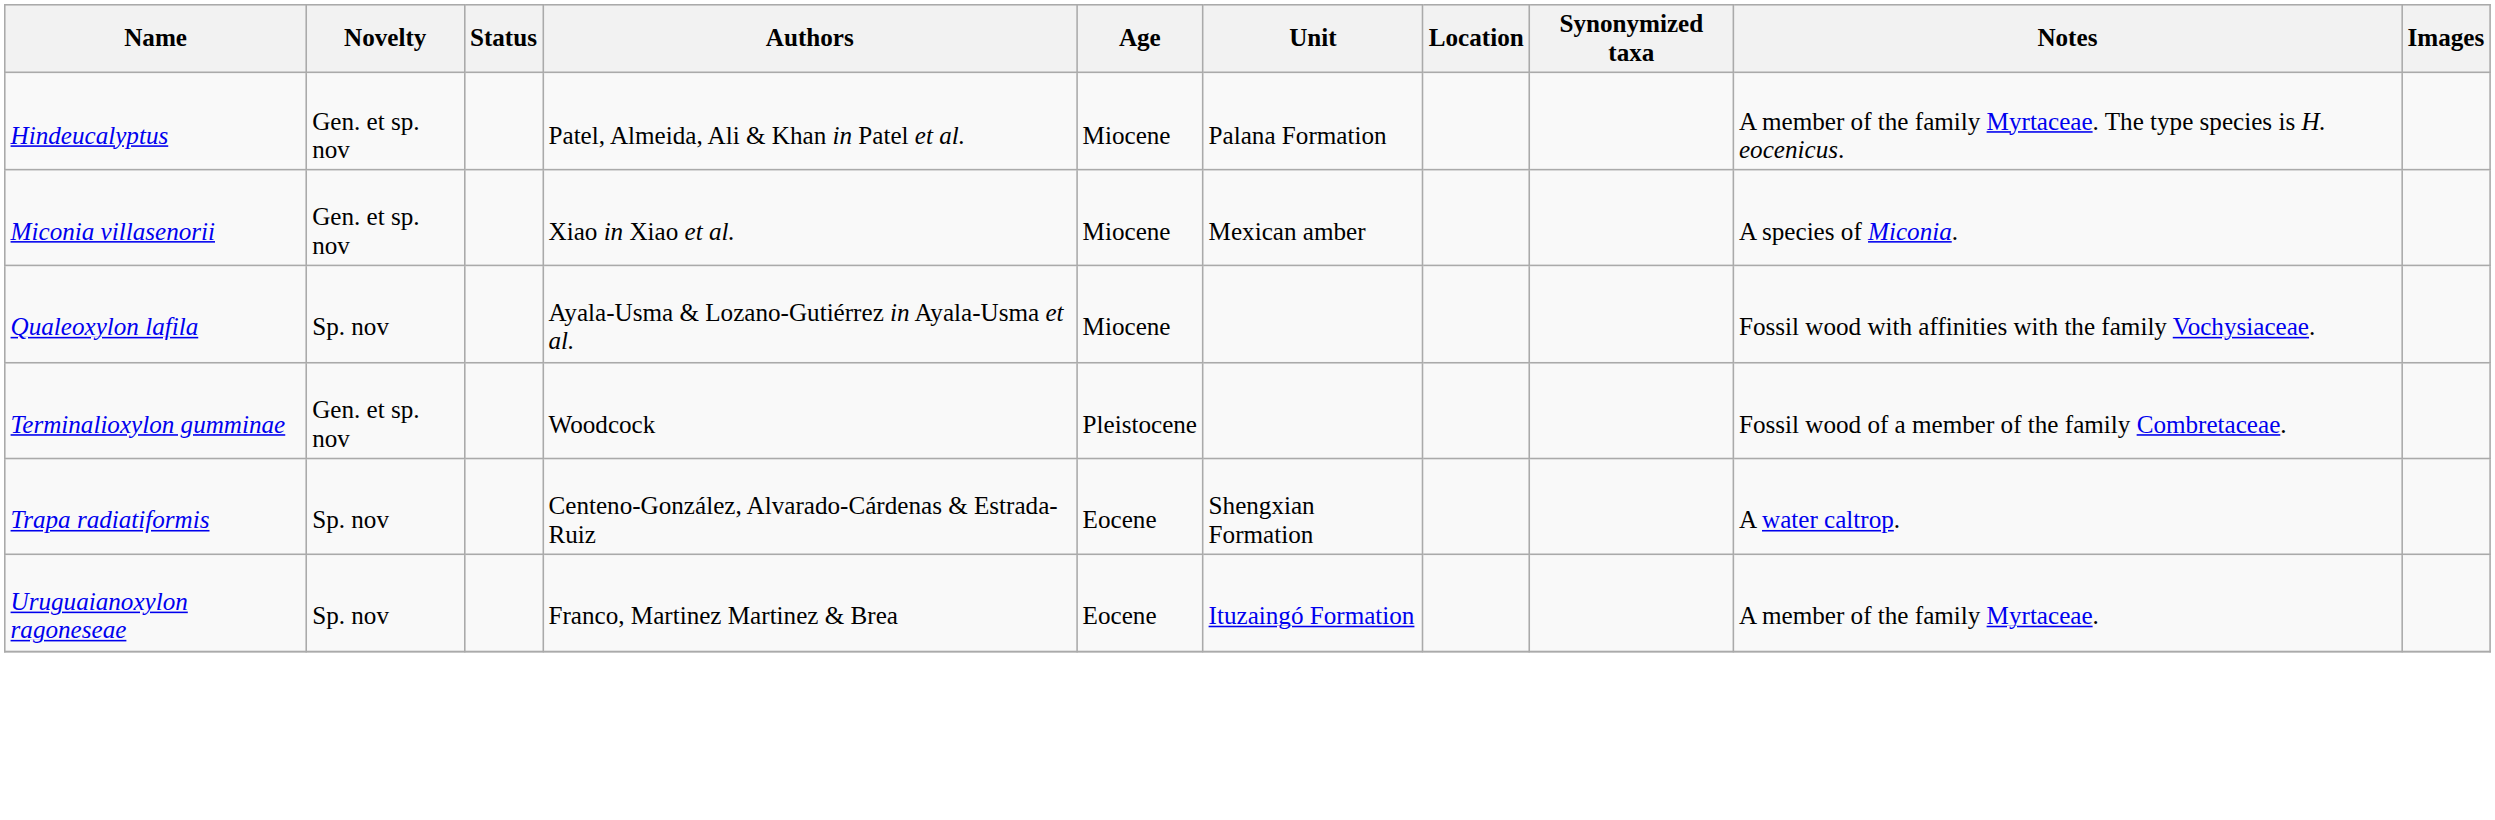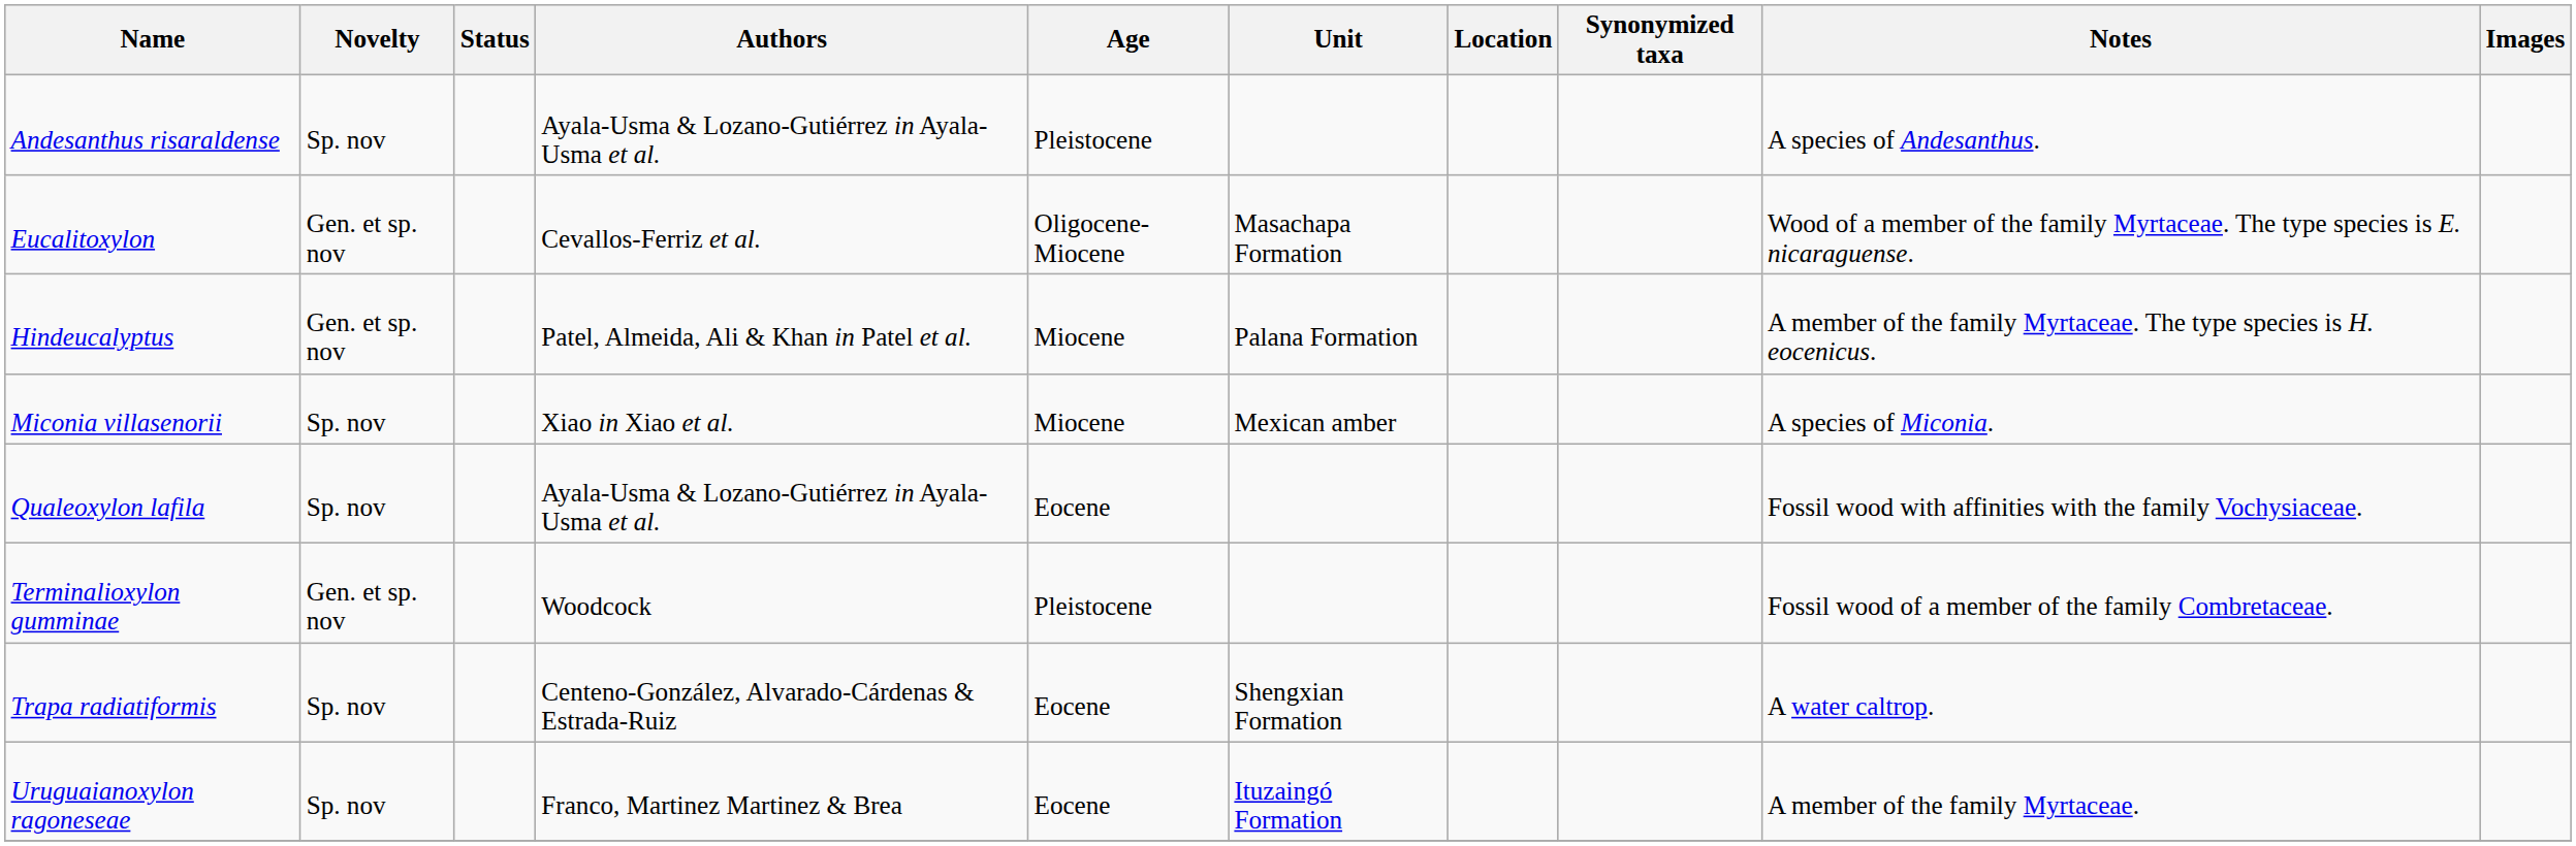 <table class="wikitable sortable" align="center" width="100%">
 <tr>
 <th>Name</th>
 <th>Novelty</th>
 <th>Status</th>
 <th>Authors</th>
 <th>Age</th>
 <th>Unit</th>
 <th>Location</th>
 <th>Synonymized taxa</th>
 <th>Notes</th>
 <th>Images</th>
+</tr>
+<tr>
+<td><br><em><a href='#'>Andesanthus risaraldense</a></em></td>
+<td><br>Sp. nov</td>
+<td></td>
+<td><br>Ayala-Usma & Lozano-Gutiérrez <em>in</em> Ayala-Usma <em>et al.</em></td>
+<td><br>Pleistocene</td>
+<td></td>
+<td><br></td>
+<td></td>
+<td><br>A species of <em><a href='#'>Andesanthus</a></em>.</td>
+<td></td>
+</tr>
+<tr>
+<td><br><em><a href='#'>Eucalitoxylon</a></em></td>
+<td><br>Gen. et sp. nov</td>
+<td></td>
+<td><br>Cevallos-Ferriz <em>et al.</em></td>
+<td><br>Oligocene-Miocene</td>
+<td><br>Masachapa Formation</td>
+<td><br></td>
+<td></td>
+<td><br>Wood of a member of the family <a href='#'>Myrtaceae</a>. The type species is <em>E. nicaraguense</em>.</td>
+<td></td>
 </tr>
 <tr>
 <td><br><em><a href='#'>Hindeucalyptus</a></em></td>
 <td><br>Gen. et sp. nov</td>
 <td></td>
 <td><br>Patel, Almeida, Ali & Khan <em>in</em> Patel <em>et al.</em></td>
 <td><br>Miocene</td>
 <td><br>Palana Formation</td>
 <td><br></td>
 <td></td>
 <td><br>A member of the family <a href='#'>Myrtaceae</a>. The type species is <em>H. eocenicus</em>.</td>
 <td></td>
 </tr>
 <tr>
 <td><br><em><a href='#'>Miconia villasenorii</a></em></td>
-<td><br>Gen. et sp. nov</td>
+<td><br>Sp. nov</td>
 <td></td>
 <td><br>Xiao <em>in</em> Xiao <em>et al.</em></td>
 <td><br>Miocene</td>
 <td><br>Mexican amber</td>
 <td><br></td>
 <td></td>
 <td><br>A species of <em><a href='#'>Miconia</a></em>.</td>
 <td></td>
 </tr>
 <tr>
 <td><br><em><a href='#'>Qualeoxylon lafila</a></em></td>
 <td><br>Sp. nov</td>
 <td></td>
 <td><br>Ayala-Usma & Lozano-Gutiérrez <em>in</em> Ayala-Usma <em>et al.</em></td>
-<td><br>Miocene</td>
+<td><br>Eocene</td>
 <td></td>
 <td><br></td>
 <td></td>
 <td><br>Fossil wood with affinities with the family <a href='#'>Vochysiaceae</a>.</td>
 <td></td>
 </tr>
 <tr>
 <td><br><em><a href='#'>Terminalioxylon gumminae</a></em></td>
 <td><br>Gen. et sp. nov</td>
 <td></td>
 <td><br>Woodcock</td>
 <td><br>Pleistocene</td>
 <td></td>
 <td><br></td>
 <td></td>
 <td><br>Fossil wood of a member of the family <a href='#'>Combretaceae</a>.</td>
 <td></td>
 </tr>
 <tr>
 <td><br><em><a href='#'>Trapa radiatiformis</a></em></td>
 <td><br>Sp. nov</td>
 <td></td>
 <td><br>Centeno-González, Alvarado-Cárdenas & Estrada-Ruiz</td>
 <td><br>Eocene</td>
 <td><br>Shengxian Formation</td>
 <td><br></td>
 <td></td>
 <td><br>A <a href='#'>water caltrop</a>.</td>
 <td></td>
 </tr>
 <tr>
 <td><br><em><a href='#'>Uruguaianoxylon ragoneseae</a></em></td>
 <td><br>Sp. nov</td>
 <td></td>
 <td><br>Franco, Martinez Martinez & Brea</td>
 <td><br>Eocene</td>
 <td><br><a href='#'>Ituzaingó Formation</a></td>
 <td><br></td>
 <td></td>
 <td><br>A member of the family <a href='#'>Myrtaceae</a>.</td>
 <td></td>
 </tr>
 <tr>
 </tr>
 </table>
